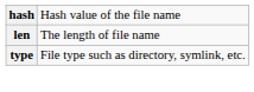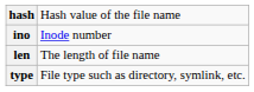 <table class="wikitable" style="float; margin:0.5em 1em">
 <tr>
 <th align="left">hash</th>
 <td align="left">Hash value of the file name</td>
+</tr>
+<tr>
+<th align="left">ino</th>
+<td align="left"><a href='#'>Inode</a> number</td>
 </tr>
 <tr>
 <th align="left">len</th>
 <td align="left">The length of file name</td>
 </tr>
 <tr>
 <th align="left">type</th>
 <td align="left">File type such as directory, symlink, etc.</td>
 </tr>
 </table>
